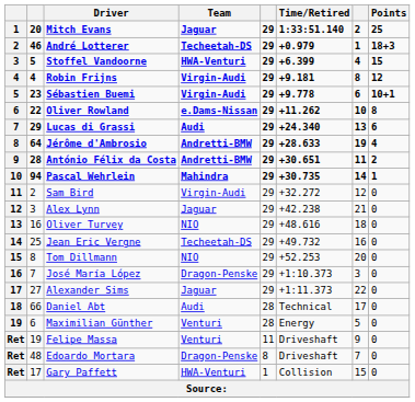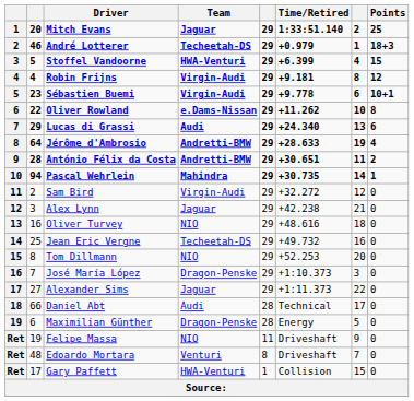 <table class="wikitable" style="font-size: 85%">
 <tr>
 <th scope="col"></th>
 <th scope="col"></th>
 <th scope="col">Driver</th>
 <th scope="col">Team</th>
 <th scope="col"></th>
 <th scope="col">Time/Retired</th>
 <th scope="col"></th>
 <th scope="col">Points</th>
 </tr>
 <tr>
 <th scope="row">1</th>
 <td><strong>20</strong></td>
 <td><strong> <a href='#'>Mitch Evans</a></strong></td>
 <td><strong><a href='#'>Jaguar</a></strong></td>
 <td><strong>29</strong></td>
 <td><strong>1:33:51.140</strong></td>
 <td><strong>2</strong></td>
 <td><strong>25</strong></td>
 </tr>
 <tr>
 <th scope="row">2</th>
 <td><strong>46</strong></td>
 <td><strong> <a href='#'>André Lotterer</a></strong></td>
 <td><strong><a href='#'>Techeetah-DS</a></strong></td>
 <td><strong>29</strong></td>
 <td><strong>+0.979</strong></td>
 <td><strong>1</strong></td>
 <td><strong>18+3</strong></td>
 </tr>
 <tr>
 <th scope="row">3</th>
 <td><strong>5</strong></td>
 <td><strong> <a href='#'>Stoffel Vandoorne</a></strong></td>
 <td><strong><a href='#'>HWA-Venturi</a></strong></td>
 <td><strong>29</strong></td>
 <td><strong>+6.399</strong></td>
 <td><strong>4</strong></td>
 <td><strong>15</strong></td>
 </tr>
 <tr>
 <th scope="row">4</th>
 <td><strong>4</strong></td>
 <td><strong> <a href='#'>Robin Frijns</a></strong></td>
 <td><strong><a href='#'>Virgin-Audi</a></strong></td>
 <td><strong>29</strong></td>
 <td><strong>+9.181</strong></td>
 <td><strong>8</strong></td>
 <td><strong>12</strong></td>
 </tr>
 <tr>
 <th scope="row">5</th>
 <td><strong>23</strong></td>
 <td><strong> <a href='#'>Sébastien Buemi</a></strong></td>
 <td><strong><a href='#'>Virgin-Audi</a></strong></td>
 <td><strong>29</strong></td>
 <td><strong>+9.778</strong></td>
 <td><strong>6</strong></td>
 <td><strong>10+1</strong></td>
 </tr>
 <tr>
 <th scope="row">6</th>
 <td><strong>22</strong></td>
 <td><strong> <a href='#'>Oliver Rowland</a></strong></td>
 <td><strong><a href='#'>e.Dams-Nissan</a></strong></td>
 <td><strong>29</strong></td>
 <td><strong>+11.262</strong></td>
 <td><strong>10</strong></td>
 <td><strong>8</strong></td>
 </tr>
 <tr>
 <th scope="row">7</th>
 <td><strong>29</strong></td>
 <td><strong> <a href='#'>Lucas di Grassi</a></strong></td>
 <td><strong><a href='#'>Audi</a></strong></td>
 <td><strong>29</strong></td>
 <td><strong>+24.340</strong></td>
 <td><strong>13</strong></td>
 <td><strong>6</strong></td>
 </tr>
 <tr>
 <th scope="row">8</th>
 <td><strong>64</strong></td>
 <td><strong> <a href='#'>Jérôme d'Ambrosio</a></strong></td>
 <td><strong><a href='#'>Andretti-BMW</a></strong></td>
 <td><strong>29</strong></td>
 <td><strong>+28.633</strong></td>
 <td><strong>19</strong></td>
 <td><strong>4</strong></td>
 </tr>
 <tr>
 <th scope="row">9</th>
 <td><strong>28</strong></td>
 <td><strong> <a href='#'>António Félix da Costa</a></strong></td>
 <td><strong><a href='#'>Andretti-BMW</a></strong></td>
 <td><strong>29</strong></td>
 <td><strong>+30.651</strong></td>
 <td><strong>11</strong></td>
 <td><strong>2</strong></td>
 </tr>
 <tr>
 <th>10</th>
 <td><strong>94</strong></td>
 <td><strong> <a href='#'>Pascal Wehrlein</a></strong></td>
 <td><strong><a href='#'>Mahindra</a></strong></td>
 <td><strong>29</strong></td>
 <td><strong>+30.735</strong></td>
 <td><strong>14</strong></td>
 <td><strong>1</strong></td>
 </tr>
 <tr>
 <th scope="row">11</th>
 <td>2</td>
 <td> <a href='#'>Sam Bird</a></td>
 <td><a href='#'>Virgin-Audi</a></td>
 <td>29</td>
 <td>+32.272</td>
 <td>12</td>
 <td>0</td>
 </tr>
 <tr>
 <th scope="row">12</th>
 <td>3</td>
 <td> <a href='#'>Alex Lynn</a></td>
 <td><a href='#'>Jaguar</a></td>
 <td>29</td>
 <td>+42.238</td>
 <td>21</td>
 <td>0</td>
 </tr>
 <tr>
 <th scope="row">13</th>
 <td>16</td>
 <td> <a href='#'>Oliver Turvey</a></td>
 <td><a href='#'>NIO</a></td>
 <td>29</td>
 <td>+48.616</td>
 <td>18</td>
 <td>0</td>
 </tr>
 <tr>
 <th scope="row">14</th>
 <td>25</td>
 <td> <a href='#'>Jean Eric Vergne</a></td>
 <td><a href='#'>Techeetah-DS</a></td>
 <td>29</td>
 <td>+49.732</td>
 <td>16</td>
 <td>0</td>
 </tr>
 <tr>
 <th scope="row">15</th>
 <td>8</td>
 <td> <a href='#'>Tom Dillmann</a></td>
 <td><a href='#'>NIO</a></td>
 <td>29</td>
 <td>+52.253</td>
 <td>20</td>
 <td>0</td>
 </tr>
 <tr>
 <th scope="row">16</th>
 <td>7</td>
 <td> <a href='#'>José María López</a></td>
 <td><a href='#'>Dragon-Penske</a></td>
 <td>29</td>
 <td>+1:10.373</td>
 <td>3</td>
 <td>0</td>
 </tr>
 <tr>
 <th scope="row">17</th>
 <td>27</td>
 <td> <a href='#'>Alexander Sims</a></td>
 <td><a href='#'>Jaguar</a></td>
 <td>29</td>
 <td>+1:11.373</td>
 <td>22</td>
 <td>0</td>
 </tr>
 <tr>
 <th scope="row">18</th>
 <td>66</td>
 <td> <a href='#'>Daniel Abt</a></td>
 <td><a href='#'>Audi</a></td>
 <td>28</td>
 <td>Technical</td>
 <td>17</td>
 <td>0</td>
 </tr>
 <tr>
 <th scope="row">19</th>
 <td>6</td>
 <td> <a href='#'>Maximilian Günther</a></td>
-<td><a href='#'>Venturi</a></td>
+<td><a href='#'>Dragon-Penske</a></td>
 <td>28</td>
 <td>Energy</td>
 <td>5</td>
 <td>0</td>
 </tr>
 <tr>
 <th scope="row">Ret</th>
 <td>19</td>
 <td> <a href='#'>Felipe Massa</a></td>
-<td><a href='#'>Venturi</a></td>
+<td><a href='#'>NIO</a></td>
 <td>11</td>
 <td>Driveshaft</td>
 <td>9</td>
 <td>0</td>
 </tr>
 <tr>
 <th scope="row">Ret</th>
 <td>48</td>
 <td> <a href='#'>Edoardo Mortara</a></td>
-<td><a href='#'>Dragon-Penske</a></td>
+<td><a href='#'>Venturi</a></td>
 <td>8</td>
 <td>Driveshaft</td>
 <td>7</td>
 <td>0</td>
 </tr>
 <tr>
 <th scope="row">Ret</th>
 <td>17</td>
 <td> <a href='#'>Gary Paffett</a></td>
 <td><a href='#'>HWA-Venturi</a></td>
 <td>1</td>
 <td>Collision</td>
 <td>15</td>
 <td>0</td>
 </tr>
 <tr>
 <th colspan="8">Source: </th>
 </tr>
 <tr>
 </tr>
 </table>
